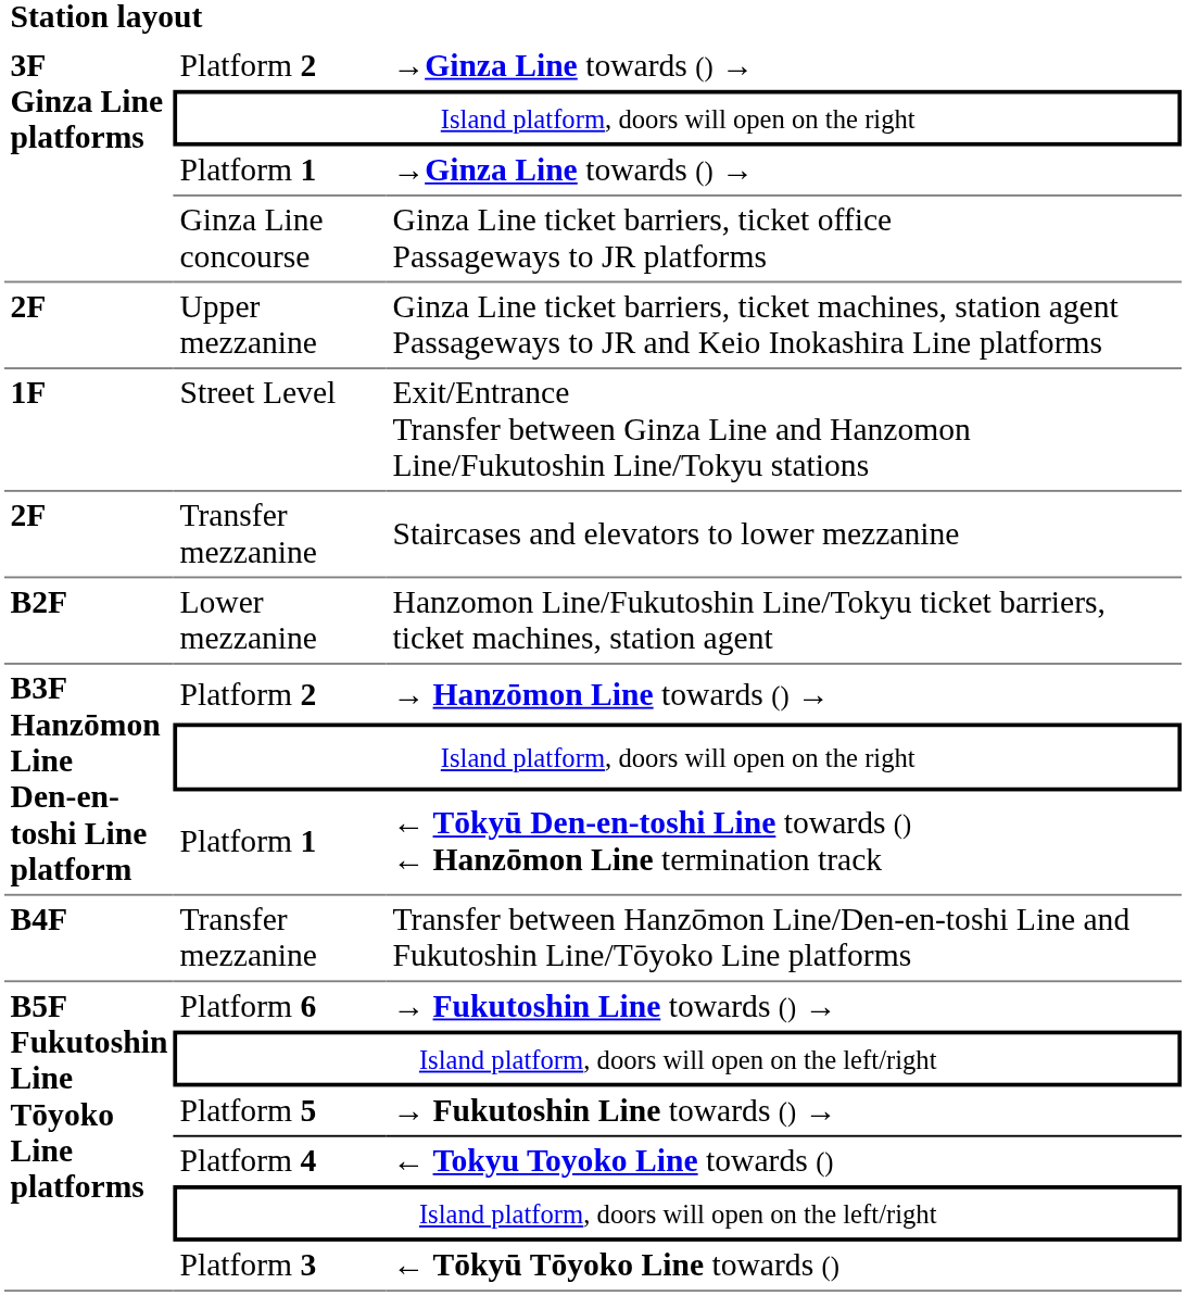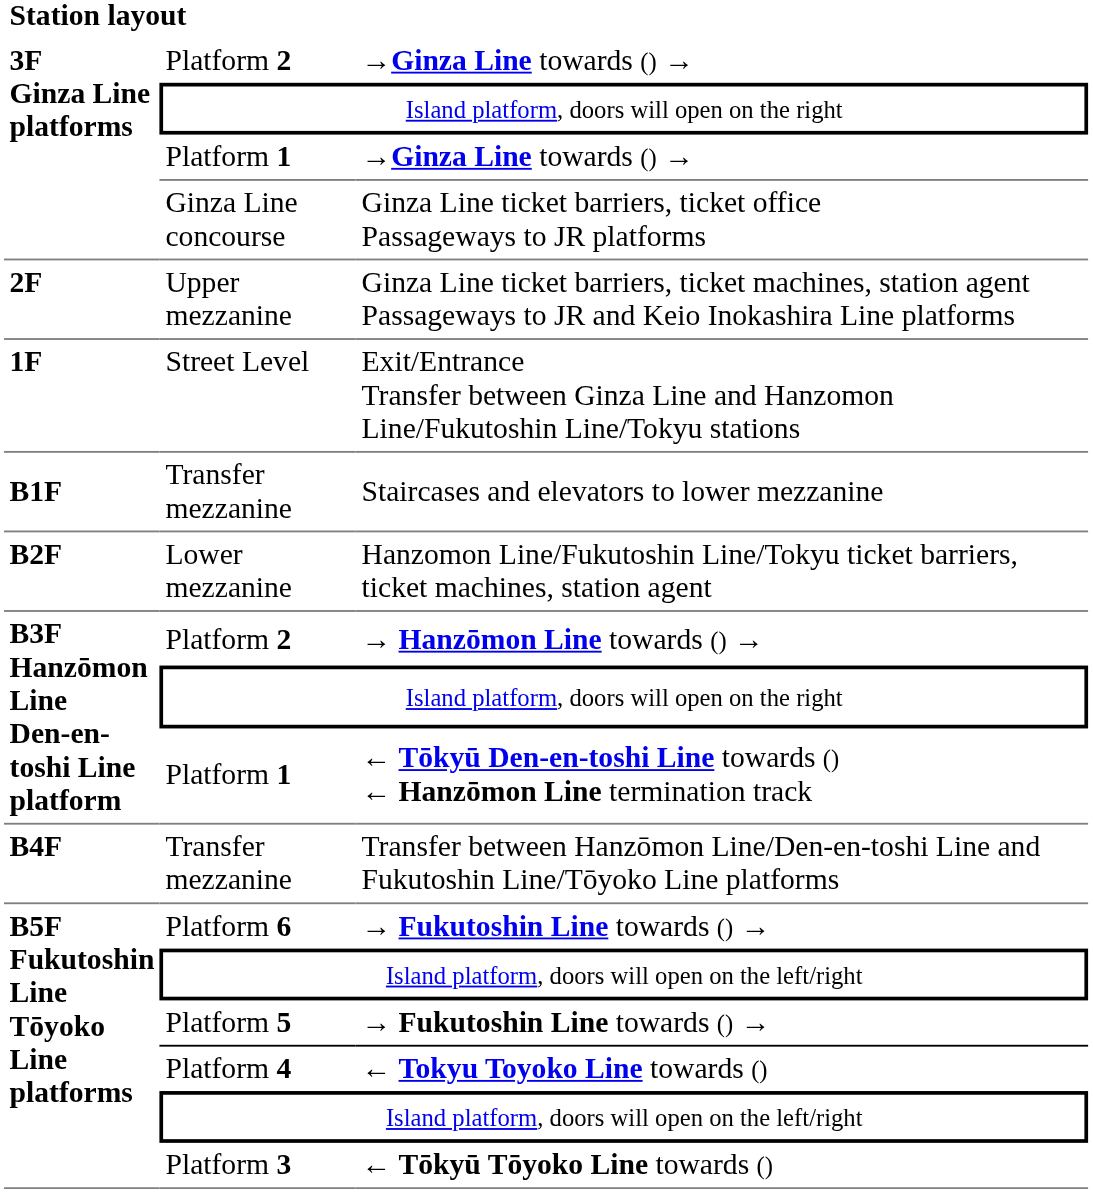 <table class="collapsible collapsed" border=0 cellspacing=0 cellpadding=3>
 <tr>
 <th align="left" colspan="3">Station layout</th>
 </tr>
 <tr>
 <td style="border-bottom:solid 1px gray;" rowspan=4 valign=top><strong>3F<br>Ginza Line platforms</strong></td>
 <td>Platform <span><strong>2</strong></span></td>
 <td><span>→</span><strong><a href='#'><span>Ginza Line</span></a></strong> towards  <small>()</small> →</td>
 </tr>
 <tr>
 <td style="border-top:solid 2px black;border-right:solid 2px black;border-left:solid 2px black;border-bottom:solid 2px black;text-align:center;" colspan=2><small><a href='#'>Island platform</a>, doors will open on the right</small></td>
 </tr>
 <tr>
 <td style="border-bottom:solid 1px gray;">Platform <span><strong>1</strong></span></td>
 <td style="border-bottom:solid 1px gray;"><span>→</span><strong><a href='#'><span>Ginza Line</span></a></strong> towards  <small>()</small> →</td>
 </tr>
 <tr>
 <td style="border-bottom:solid 1px gray;" valign=top>Ginza Line concourse</td>
 <td style="border-bottom:solid 1px gray;">Ginza Line ticket barriers, ticket office<br>Passageways to JR platforms</td>
 </tr>
 <tr>
 <td style="border-bottom:solid 1px gray;" valign=top><strong>2F</strong></td>
 <td style="border-bottom:solid 1px gray;" valign=top>Upper mezzanine</td>
 <td style="border-bottom:solid 1px gray;">Ginza Line ticket barriers, ticket machines, station agent<br> Passageways to JR and Keio Inokashira Line platforms</td>
 </tr>
 <tr>
 <td style="border-bottom:solid 1px gray;" width=50 valign=top><strong>1F</strong></td>
 <td style="border-bottom:solid 1px gray;" width=100 valign=top>Street Level</td>
 <td style="border-bottom:solid 1px gray;" width=390 valign=top>Exit/Entrance <br> Transfer between Ginza Line and Hanzomon Line/Fukutoshin Line/Tokyu stations</td>
 </tr>
 <tr>
-<td style="border-bottom:solid 1px gray;" valign=top><strong>2F</strong></td>
+<td style="border-bottom:solid 1px gray;"><strong>B1F</strong></td>
 <td style="border-bottom:solid 1px gray;">Transfer mezzanine</td>
 <td style="border-bottom:solid 1px gray;">Staircases and elevators to lower mezzanine</td>
 </tr>
 <tr>
 <td style="border-bottom:solid 1px gray;" valign=top><strong>B2F</strong></td>
 <td style="border-bottom:solid 1px gray;" valign=top>Lower mezzanine</td>
 <td style="border-bottom:solid 1px gray;" valign=top>Hanzomon Line/Fukutoshin Line/Tokyu ticket barriers, ticket machines, station agent</td>
 </tr>
 <tr>
 <td style="border-bottom:solid 1px gray;" rowspan=3 valign=top><strong>B3F<br> Hanzōmon Line<br>Den-en-toshi Line platform</strong></td>
 <td>Platform <span><strong>2</strong></span></td>
 <td><span>→</span> <a href='#'><span><strong>Hanzōmon Line</strong></span></a> towards  <small>()</small> →</td>
 </tr>
 <tr>
 <td style="border-top:solid 2px black;border-right:solid 2px black;border-left:solid 2px black;border-bottom:solid 2px black;text-align:center;" colspan=2><small><a href='#'>Island platform</a>, doors will open on the right</small></td>
 </tr>
 <tr>
 <td style="border-bottom:solid 1px gray;">Platform <span><strong>1</strong></span></td>
 <td style="border-bottom:solid 1px gray;">← <a href='#'><span><strong>Tōkyū Den-en-toshi Line</strong></span></a> towards  <small>()</small><br> ← <span><strong>Hanzōmon Line</strong></span> termination track</td>
 </tr>
 <tr>
 <td style="border-bottom:solid 1px gray;" valign=top><strong>B4F</strong></td>
 <td style="border-bottom:solid 1px gray;" valign=top>Transfer mezzanine</td>
 <td style="border-bottom:solid 1px gray;" valign=top>Transfer between Hanzōmon Line/Den-en-toshi Line and Fukutoshin Line/Tōyoko Line platforms</td>
 </tr>
 <tr>
 <td style="border-bottom:solid 1px gray;" rowspan=6 valign=top><strong>B5F<br> Fukutoshin Line<br>Tōyoko Line<br> platforms</strong></td>
 <td>Platform <span><strong>6</strong></span></td>
 <td><span>→</span> <a href='#'><span><strong>Fukutoshin Line</strong></span></a> towards  <small>()</small> →</td>
 </tr>
 <tr>
 <td style="border-top:solid 2px black;border-right:solid 2px black;border-left:solid 2px black;border-bottom:solid 2px black;text-align:center;" colspan=2><small><a href='#'>Island platform</a>, doors will open on the left/right</small></td>
 </tr>
 <tr>
 <td style="border-bottom:solid 1px black;">Platform <span><strong>5</strong></span></td>
 <td style="border-bottom:solid 1px black;"><span>→</span> <span><strong>Fukutoshin Line</strong></span> towards  <small>()</small> →</td>
 </tr>
 <tr>
 <td>Platform <span><strong>4</strong></span></td>
 <td>← <a href='#'><span><strong>Tokyu Toyoko Line</strong></span></a> towards  <small>()</small></td>
 </tr>
 <tr>
 <td style="border-top:solid 2px black;border-right:solid 2px black;border-left:solid 2px black;border-bottom:solid 2px black;text-align:center;" colspan=2><small><a href='#'>Island platform</a>, doors will open on the left/right</small></td>
 </tr>
 <tr>
 <td style="border-bottom:solid 1px gray;">Platform <span><strong>3</strong></span></td>
 <td style="border-bottom:solid 1px gray;">← <span><strong>Tōkyū Tōyoko Line</strong></span> towards  <small>()</small></td>
 </tr>
 </table>
